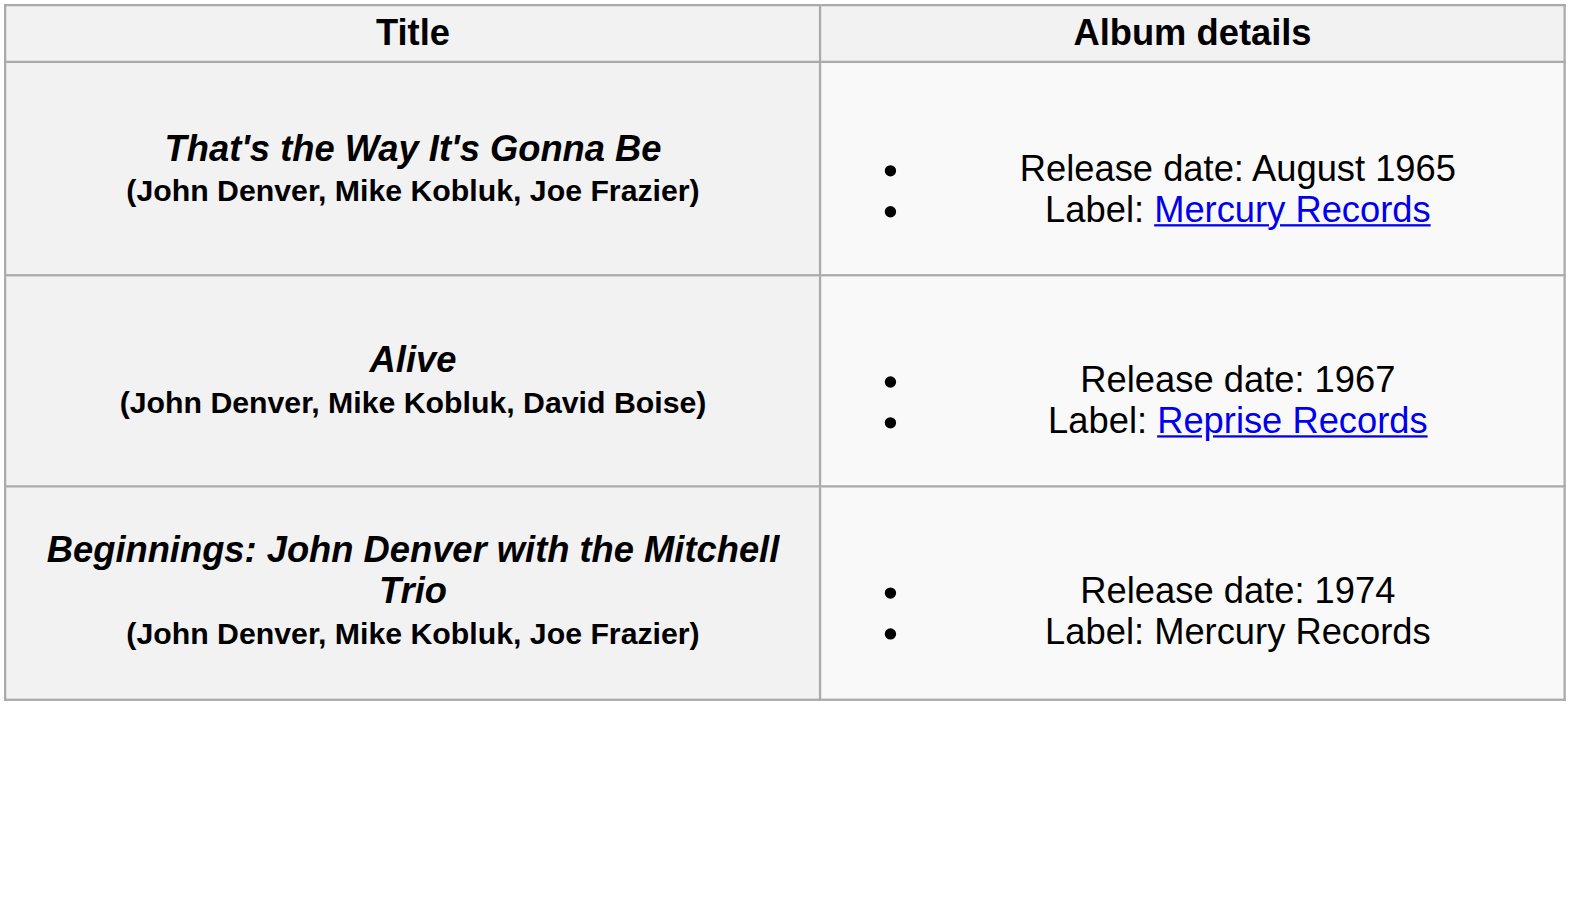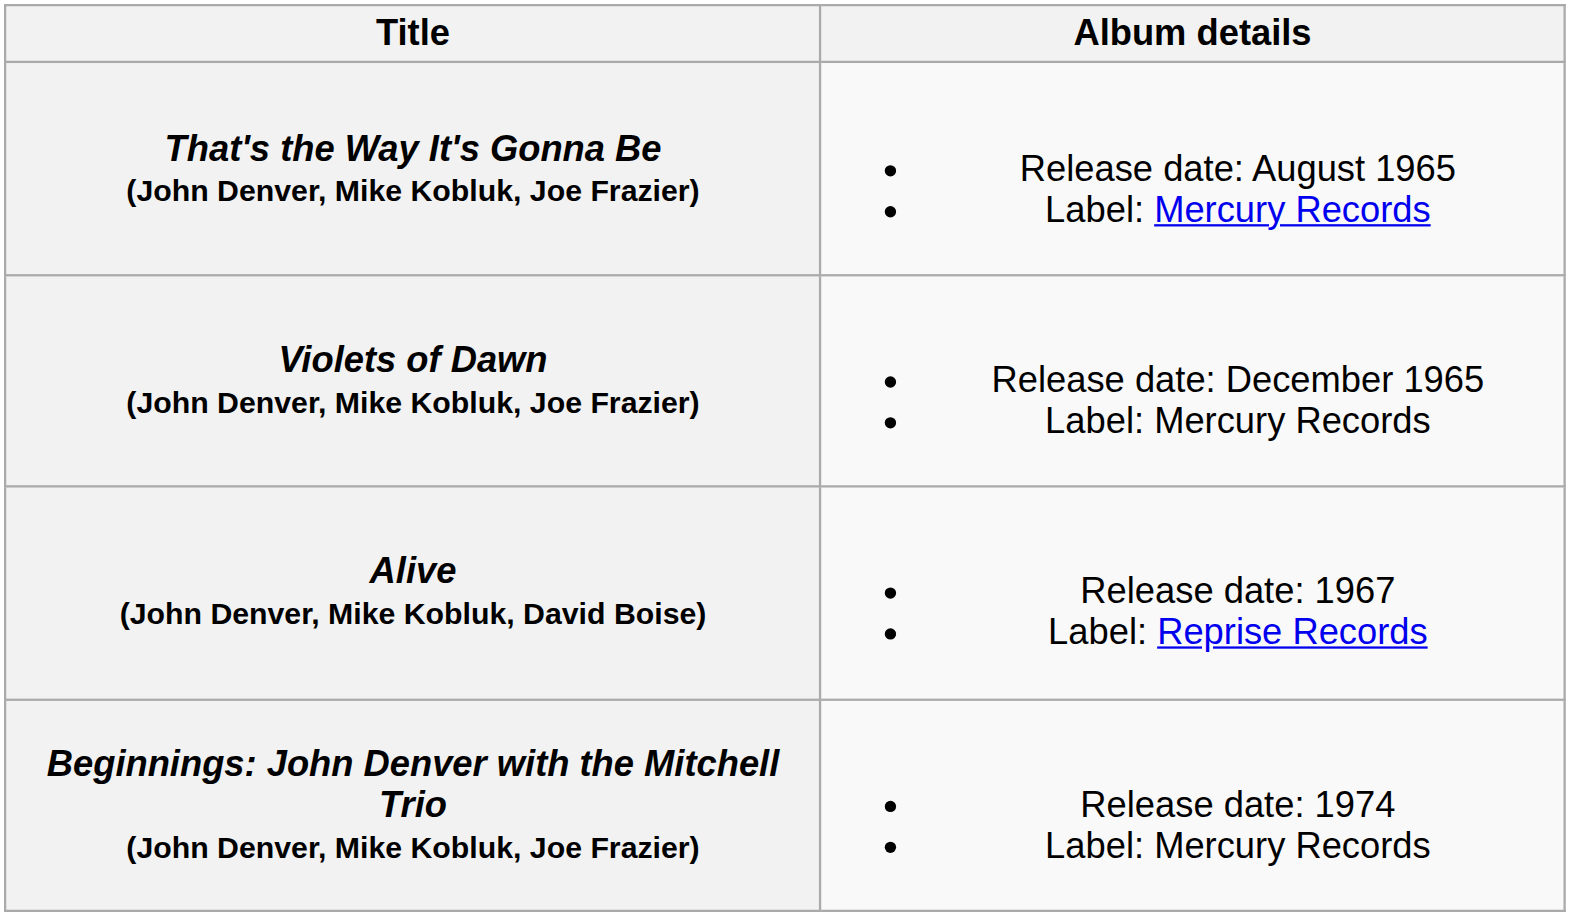 <table class="wikitable plainrowheaders" style="text-align:center;">
 <tr>
 <th style="width:22em;">Title</th>
 <th style="width:20em;">Album details</th>
 </tr>
 <tr>
 <th scope="row"><em>That's the Way It's Gonna Be</em><br><small>(John Denver, Mike Kobluk, Joe Frazier)</small></th>
 <td><br><ul><li>Release date: August 1965</li><li>Label: <a href='#'>Mercury Records</a></li></ul></td>
 </tr>
 <tr>
+<th scope="row"><em>Violets of Dawn</em><br><small>(John Denver, Mike Kobluk, Joe Frazier)</small></th>
+<td><br><ul><li>Release date: December 1965</li><li>Label: Mercury Records</li></ul></td>
+</tr>
+<tr>
 <th scope="row"><em>Alive</em><br><small>(John Denver, Mike Kobluk, David Boise)</small></th>
 <td><br><ul><li>Release date: 1967</li><li>Label: <a href='#'>Reprise Records</a></li></ul></td>
 </tr>
 <tr>
 <th scope="row"><em>Beginnings: John Denver with the Mitchell Trio</em><br><small>(John Denver, Mike Kobluk, Joe Frazier)</small></th>
 <td><br><ul><li>Release date: 1974</li><li>Label: Mercury Records</li></ul></td>
 </tr>
 </table>
